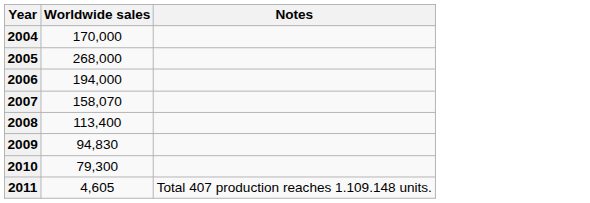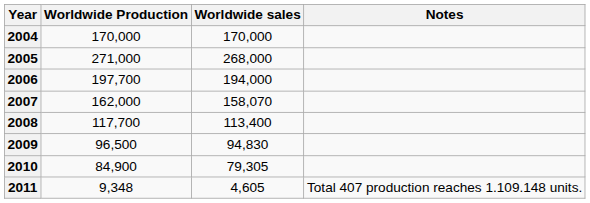 <table class="wikitable" style="text-align:center;">
 <tr>
 <th>Year</th>
+<th>Worldwide Production</th>
 <th>Worldwide sales</th>
 <th>Notes</th>
 </tr>
 <tr>
 <th>2004</th>
 <td>170,000</td>
+<td>170,000</td>
 <td></td>
 </tr>
 <tr>
 <th>2005</th>
+<td>271,000</td>
 <td>268,000</td>
 <td></td>
 </tr>
 <tr>
 <th>2006</th>
+<td>197,700</td>
 <td>194,000</td>
 <td></td>
 </tr>
 <tr>
 <th>2007</th>
+<td>162,000</td>
 <td>158,070</td>
 <td></td>
 </tr>
 <tr>
 <th>2008</th>
+<td>117,700</td>
 <td>113,400</td>
 <td></td>
 </tr>
 <tr>
 <th>2009</th>
+<td>96,500</td>
 <td>94,830</td>
 <td></td>
 </tr>
 <tr>
 <th>2010</th>
-<td>79,300</td>
+<td>84,900</td>
+<td>79,305</td>
 <td></td>
 </tr>
 <tr>
 <th>2011</th>
+<td>9,348</td>
 <td>4,605</td>
 <td>Total 407 production reaches 1.109.148 units.</td>
 </tr>
 </table>
